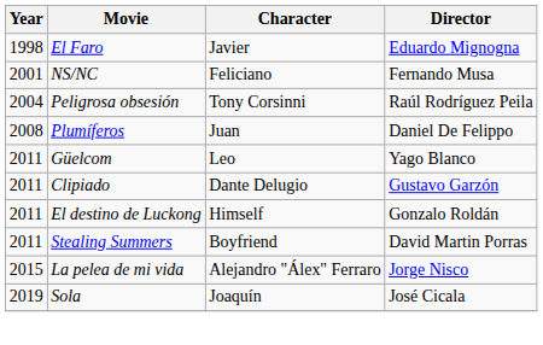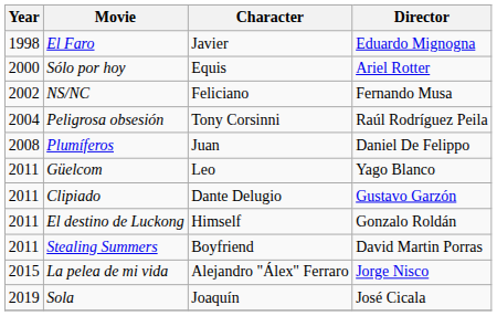 <table class="wikitable" style="font-size: 90%;">
 <tr>
 <th>Year</th>
 <th>Movie</th>
 <th>Character</th>
 <th>Director</th>
 </tr>
 <tr>
 <td>1998</td>
 <td><em><a href='#'>El Faro</a></em></td>
 <td>Javier</td>
 <td><a href='#'>Eduardo Mignogna</a></td>
 </tr>
 <tr>
-<td>2001</td>
+<td>2000</td>
+<td><em>Sólo por hoy</em></td>
+<td>Equis</td>
+<td><a href='#'>Ariel Rotter</a></td>
+</tr>
+<tr>
+<td>2002</td>
 <td><em>NS/NC</em></td>
 <td>Feliciano</td>
 <td>Fernando Musa</td>
 </tr>
 <tr>
 <td>2004</td>
 <td><em>Peligrosa obsesión</em></td>
 <td>Tony Corsinni</td>
 <td>Raúl Rodríguez Peila</td>
 </tr>
 <tr>
 <td>2008</td>
 <td><em><a href='#'>Plumíferos</a></em></td>
 <td>Juan</td>
 <td>Daniel De Felippo</td>
 </tr>
 <tr>
 <td>2011</td>
 <td><em>Güelcom</em></td>
 <td>Leo</td>
 <td>Yago Blanco</td>
 </tr>
 <tr>
 <td>2011</td>
 <td><em>Clipiado</em></td>
 <td>Dante Delugio</td>
 <td><a href='#'>Gustavo Garzón</a></td>
 </tr>
 <tr>
 <td>2011</td>
 <td><em>El destino de Luckong</em></td>
 <td>Himself</td>
 <td>Gonzalo Roldán</td>
 </tr>
 <tr>
 <td>2011</td>
 <td><em><a href='#'>Stealing Summers</a></em></td>
 <td>Boyfriend</td>
 <td>David Martin Porras</td>
 </tr>
 <tr>
 <td>2015</td>
 <td><em>La pelea de mi vida</em></td>
 <td>Alejandro "Álex" Ferraro</td>
 <td><a href='#'>Jorge Nisco</a></td>
 </tr>
 <tr>
 <td>2019</td>
 <td><em>Sola</em></td>
 <td>Joaquín</td>
 <td>José Cicala</td>
 </tr>
 <tr>
 </tr>
 </table>
